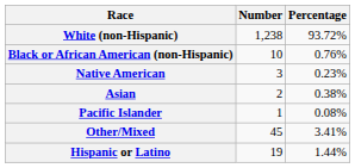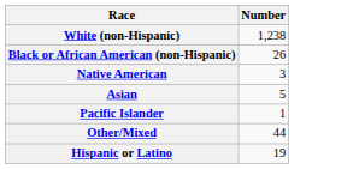 <table class="wikitable" style="text-align:right">
 <tr>
 <th scope="col">Race</th>
 <th scope="col">Number</th>
-<th scope="col">Percentage</th>
 </tr>
 <tr>
 <th scope="row"><a href='#'>White</a> (non-Hispanic)</th>
 <td>1,238</td>
-<td>93.72%</td>
 </tr>
 <tr>
 <th scope="row"><a href='#'>Black or African American</a> (non-Hispanic)</th>
-<td>10</td>
-<td>0.76%</td>
+<td>26</td>
 </tr>
 <tr>
 <th scope="row"><a href='#'>Native American</a></th>
 <td>3</td>
-<td>0.23%</td>
 </tr>
 <tr>
 <th scope="row"><a href='#'>Asian</a></th>
-<td>2</td>
-<td>0.38%</td>
+<td>5</td>
 </tr>
 <tr>
 <th scope="row"><a href='#'>Pacific Islander</a></th>
 <td>1</td>
-<td>0.08%</td>
 </tr>
 <tr>
 <th scope="row"><a href='#'>Other/Mixed</a></th>
-<td>45</td>
-<td>3.41%</td>
+<td>44</td>
 </tr>
 <tr>
 <th scope="row"><a href='#'>Hispanic</a> or <a href='#'>Latino</a></th>
 <td>19</td>
-<td>1.44%</td>
 </tr>
 </table>
